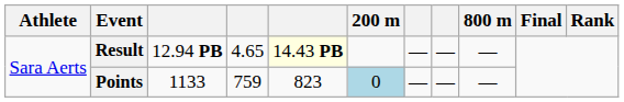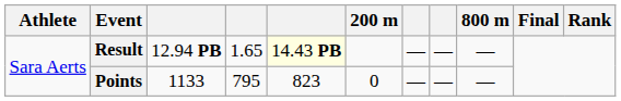 <table class="wikitable" border="1" style="font-size:90%">
 <tr>
 <th>Athlete</th>
 <th>Event</th>
 <th></th>
 <th></th>
 <th></th>
 <th>200 m</th>
 <th></th>
 <th></th>
 <th>800 m</th>
 <th>Final</th>
 <th>Rank</th>
 </tr>
 <tr align=center>
 <td rowspan=2 align=left><a href='#'>Sara Aerts</a></td>
 <th style="font-size:95%">Result</th>
 <td>12.94 <strong>PB</strong></td>
-<td>4.65</td>
+<td>1.65</td>
 <td style="background: lightyellow;">14.43 <strong>PB</strong></td>
 <td></td>
 <td>—</td>
 <td>—</td>
 <td>—</td>
 <td colspan=2 rowspan=2></td>
 </tr>
 <tr align=center>
 <th style="font-size:95%">Points</th>
 <td>1133</td>
-<td>759</td>
+<td>795</td>
 <td>823</td>
-<td style="background: lightblue;">0</td>
+<td>0</td>
 <td>—</td>
 <td>—</td>
 <td>—</td>
 </tr>
 </table>
